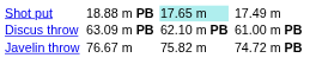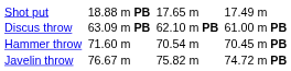 <table>
 <tr>
 </tr>
 <tr>
 <td><a href='#'>Shot put</a></td>
 <td></td>
 <td>18.88 m <strong>PB</strong></td>
 <td></td>
-<td style="background: paleturquoise;">17.65 m</td>
+<td>17.65 m</td>
 <td></td>
 <td>17.49 m</td>
 </tr>
 <tr>
 <td><a href='#'>Discus throw</a></td>
 <td></td>
 <td>63.09 m <strong>PB</strong></td>
 <td></td>
 <td>62.10  m <strong>PB</strong></td>
 <td></td>
 <td>61.00 m <strong>PB</strong></td>
 </tr>
 <tr>
+<td><a href='#'>Hammer throw</a></td>
+<td></td>
+<td>71.60 m</td>
+<td></td>
+<td>70.54 m</td>
+<td></td>
+<td>70.45 m <strong>PB</strong></td>
+</tr>
+<tr>
 <td><a href='#'>Javelin throw</a></td>
 <td></td>
 <td>76.67 m</td>
 <td></td>
 <td>75.82 m</td>
 <td></td>
 <td>74.72 m <strong>PB</strong></td>
 </tr>
 </table>
